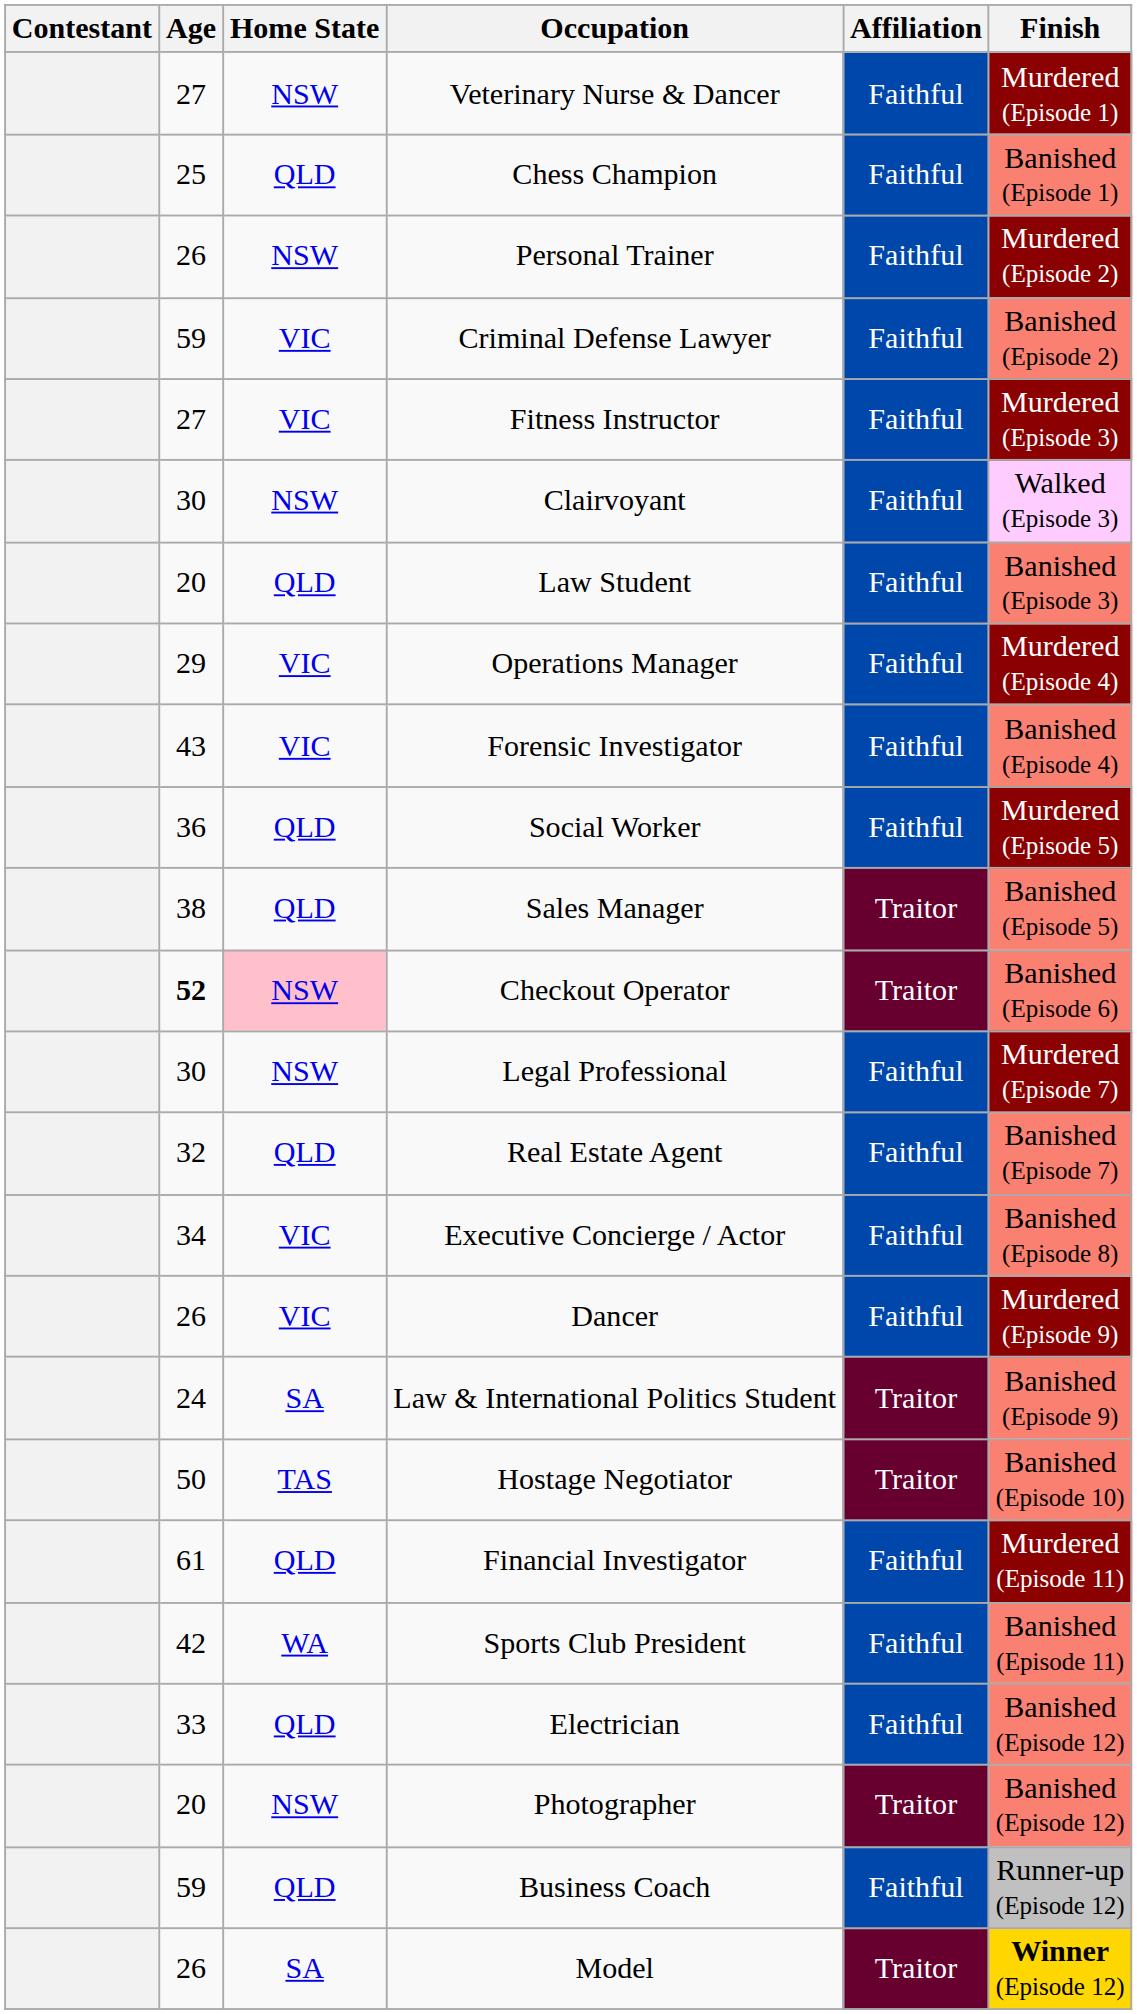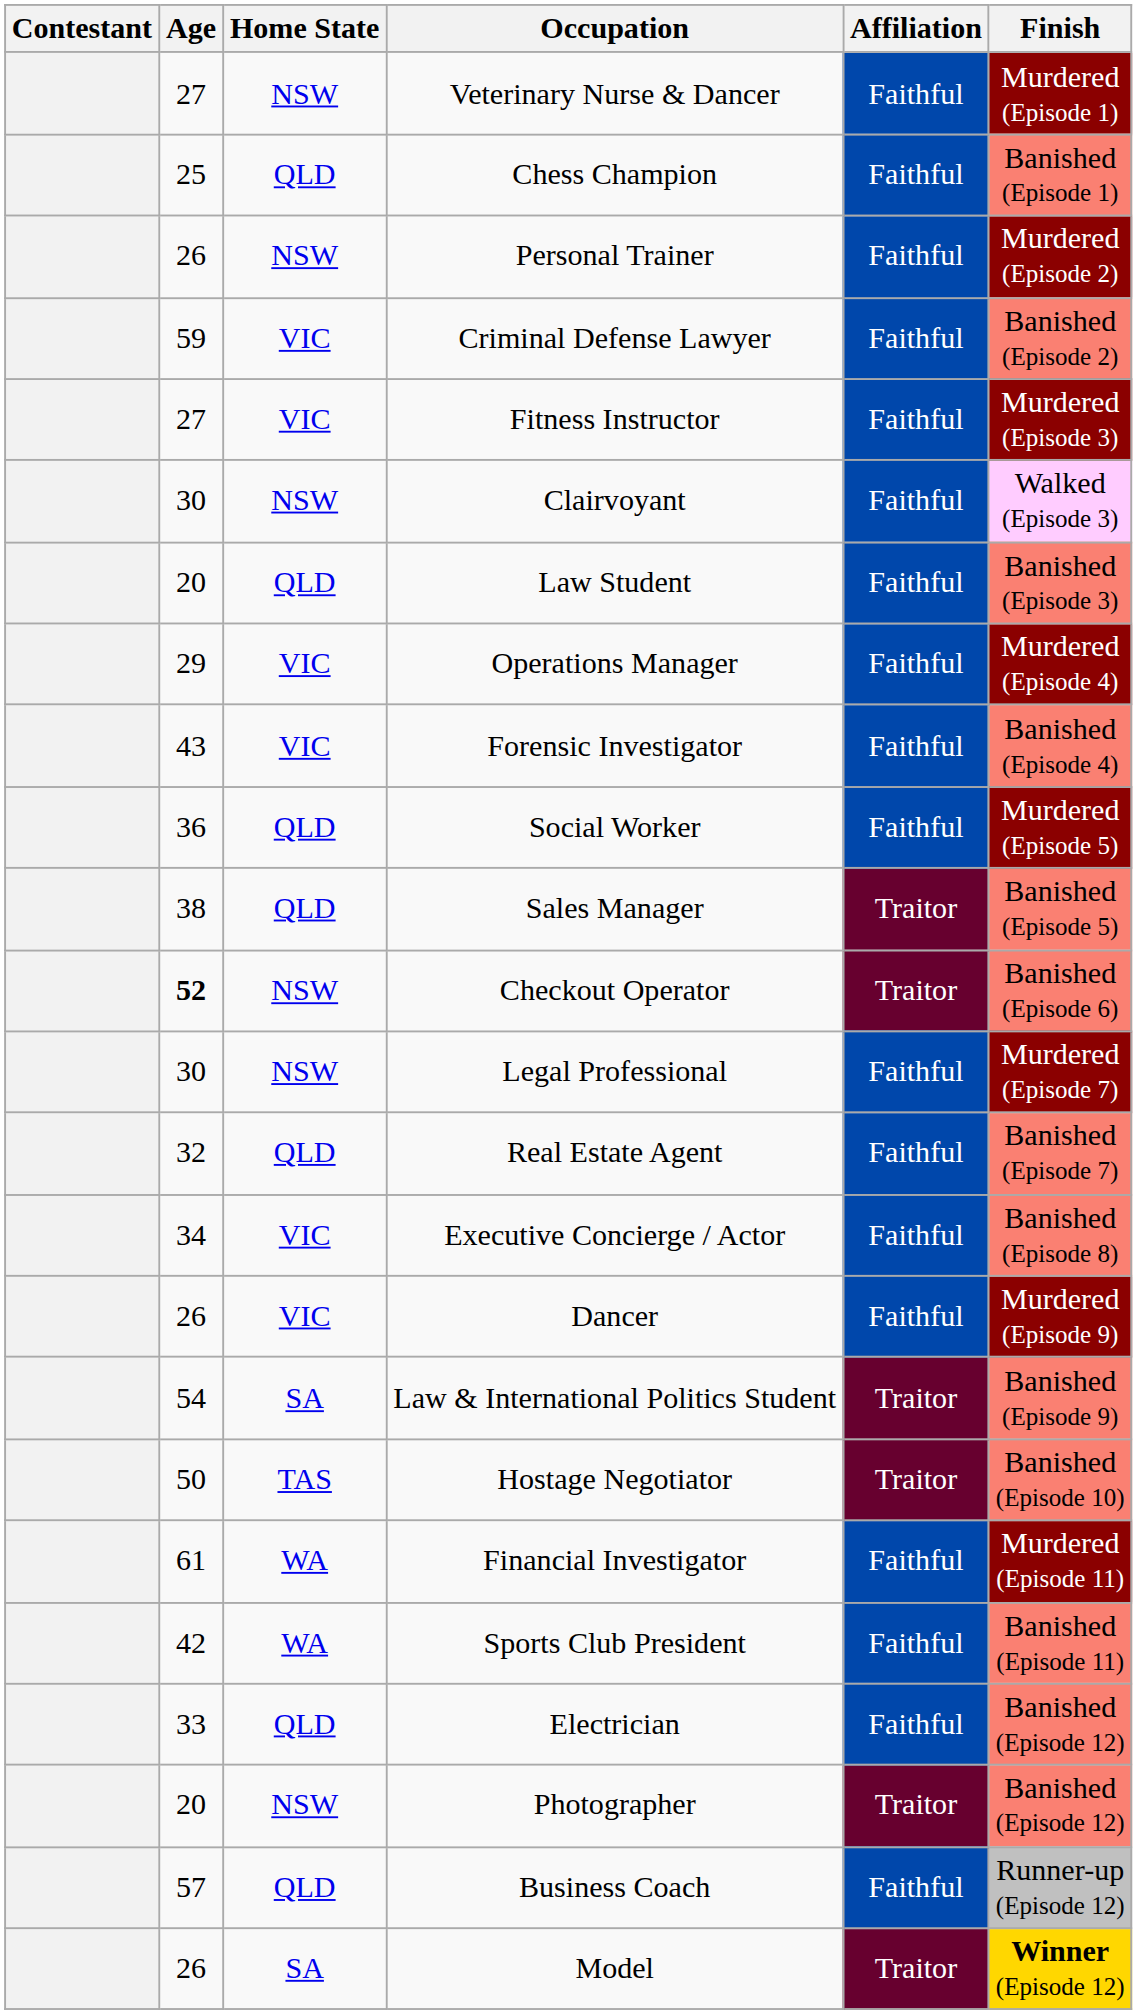 <table class="wikitable sortable" style="margin:auto; text-align:center">
 <tr>
 <th scope="col">Contestant</th>
 <th scope="col">Age</th>
 <th scope="col">Home State</th>
 <th scope="col">Occupation</th>
 <th scope="col">Affiliation</th>
 <th scope="col">Finish</th>
 </tr>
 <tr>
 <th scope="row" style="text-align:left;font-weight:normal"><strong></strong></th>
 <td>27</td>
 <td><a href='#'>NSW</a></td>
 <td>Veterinary Nurse & Dancer</td>
 <td bgcolor="#0047AB" align="center" span style="color:#FFFFFF;">Faithful</td>
 <td style="background:darkred; color:white;">Murdered<br><small>(Episode 1)</small></td>
 </tr>
 <tr>
 <th scope="row" style="text-align:left;font-weight:normal"><strong></strong></th>
 <td>25</td>
 <td><a href='#'>QLD</a></td>
 <td>Chess Champion</td>
 <td bgcolor="#0047AB" align="center" span style="color:#FFFFFF;">Faithful</td>
 <td style="background:salmon; color:black;">Banished<br><small>(Episode 1)</small></td>
 </tr>
 <tr>
 <th scope="row" style="text-align:left;font-weight:normal"><strong></strong></th>
 <td>26</td>
 <td><a href='#'>NSW</a></td>
 <td>Personal Trainer</td>
 <td bgcolor="#0047AB" align="center" span style="color:#FFFFFF;">Faithful</td>
 <td style="background:darkred; color:white;">Murdered<br><small>(Episode 2)</small></td>
 </tr>
 <tr>
 <th scope="row" style="text-align:left;font-weight:normal"><strong></strong></th>
 <td>59</td>
 <td><a href='#'>VIC</a></td>
 <td>Criminal Defense Lawyer</td>
 <td bgcolor="#0047AB" align="center" span style="color:#FFFFFF;">Faithful</td>
 <td style="background:salmon; color:black;">Banished<br><small>(Episode 2)</small></td>
 </tr>
 <tr>
 <th scope="row" style="text-align:left;font-weight:normal"><strong></strong></th>
 <td>27</td>
 <td><a href='#'>VIC</a></td>
 <td>Fitness Instructor</td>
 <td bgcolor="#0047AB" align="center" span style="color:#FFFFFF;">Faithful</td>
 <td style="background:darkred; color:white;">Murdered<br><small>(Episode 3)</small></td>
 </tr>
 <tr>
 <th scope="row" style="text-align:left;font-weight:normal"><strong></strong></th>
 <td>30</td>
 <td><a href='#'>NSW</a></td>
 <td>Clairvoyant</td>
 <td bgcolor="#0047AB" align="center" span style="color:#FFFFFF;">Faithful</td>
 <td style="background:#fcf; color:black;">Walked<br><small>(Episode 3)</small></td>
 </tr>
 <tr>
 <th scope="row" style="text-align:left;font-weight:normal"><strong></strong></th>
 <td>20</td>
 <td><a href='#'>QLD</a></td>
 <td>Law Student</td>
 <td bgcolor="#0047AB" align="center" span style="color:#FFFFFF;">Faithful</td>
 <td style="background:salmon; color:black;">Banished<br><small>(Episode 3)</small></td>
 </tr>
 <tr>
 <th scope="row" style="text-align:left;font-weight:normal"><strong></strong></th>
 <td>29</td>
 <td><a href='#'>VIC</a></td>
 <td>Operations Manager</td>
 <td bgcolor="#0047AB" align="center" span style="color:#FFFFFF;">Faithful</td>
 <td style="background:darkred; color:white;">Murdered<br><small>(Episode 4)</small></td>
 </tr>
 <tr>
 <th scope="row" style="text-align:left;font-weight:normal"><strong></strong></th>
 <td>43</td>
 <td><a href='#'>VIC</a></td>
 <td>Forensic Investigator</td>
 <td bgcolor="#0047AB" align="center" span style="color:#FFFFFF;">Faithful</td>
 <td style="background:salmon; color:black;">Banished<br><small>(Episode 4)</small></td>
 </tr>
 <tr>
 <th scope="row" style="text-align:left;font-weight:normal"><strong></strong></th>
 <td>36</td>
 <td><a href='#'>QLD</a></td>
 <td>Social Worker</td>
 <td bgcolor="#0047AB" align="center" span style="color:#FFFFFF;">Faithful</td>
 <td style="background:darkred; color:white;">Murdered<br><small>(Episode 5)</small></td>
 </tr>
 <tr>
 <th scope="row" style="text-align:left;font-weight:normal"><strong></strong></th>
 <td>38</td>
 <td><a href='#'>QLD</a></td>
 <td>Sales Manager</td>
 <td bgcolor="#67002F" align="center" span style="color:#FFFFFF;">Traitor</td>
 <td style="background:salmon; color:black;">Banished<br><small>(Episode 5)</small></td>
 </tr>
 <tr>
 <th scope="row" style="text-align:left;font-weight:normal"><strong></strong></th>
 <td><strong>52</strong></td>
-<td style="background: pink;"><a href='#'>NSW</a></td>
+<td><a href='#'>NSW</a></td>
 <td>Checkout Operator</td>
 <td bgcolor="#67002F" align="center" span style="color:#FFFFFF;">Traitor</td>
 <td style="background:salmon; color:black;">Banished<br><small>(Episode 6)</small></td>
 </tr>
 <tr>
 <th scope="row" style="text-align:left;font-weight:normal"><strong></strong></th>
 <td>30</td>
 <td><a href='#'>NSW</a></td>
 <td>Legal Professional</td>
 <td bgcolor="#0047AB" align="center" span style="color:#FFFFFF;">Faithful</td>
 <td style="background:darkred; color:white;">Murdered<br><small>(Episode 7)</small></td>
 </tr>
 <tr>
 <th scope="row" style="text-align:left;font-weight:normal"><strong></strong></th>
 <td>32</td>
 <td><a href='#'>QLD</a></td>
 <td>Real Estate Agent</td>
 <td bgcolor="#0047AB" align="center" span style="color:#FFFFFF;">Faithful</td>
 <td style="background:salmon; color:black;">Banished<br><small>(Episode 7)</small></td>
 </tr>
 <tr>
 <th scope="row" style="text-align:left;font-weight:normal"><strong></strong></th>
 <td>34</td>
 <td><a href='#'>VIC</a></td>
 <td>Executive Concierge / Actor</td>
 <td bgcolor="#0047AB" align="center" span style="color:#FFFFFF;">Faithful</td>
 <td style="background:salmon; color:black;">Banished<br><small>(Episode 8)</small></td>
 </tr>
 <tr>
 <th scope="row" style="text-align:left;font-weight:normal"><strong></strong></th>
 <td>26</td>
 <td><a href='#'>VIC</a></td>
 <td>Dancer</td>
 <td bgcolor="#0047AB" align="center" span style="color:#FFFFFF;">Faithful</td>
 <td style="background:darkred; color:white;">Murdered<br><small>(Episode 9)</small></td>
 </tr>
 <tr>
 <th scope="row" style="text-align:left;font-weight:normal"><strong></strong></th>
-<td>24</td>
+<td>54</td>
 <td><a href='#'>SA</a></td>
 <td>Law & International Politics Student</td>
 <td bgcolor="#67002F" align="center" span style="color:#FFFFFF;">Traitor</td>
 <td style="background:salmon; color:black;">Banished<br><small>(Episode 9)</small></td>
 </tr>
 <tr>
 <th scope="row" style="text-align:left;font-weight:normal"><strong></strong></th>
 <td>50</td>
 <td><a href='#'>TAS</a></td>
 <td>Hostage Negotiator</td>
 <td bgcolor="#67002F" align="center" span style="color:#FFFFFF;">Traitor</td>
 <td style="background:salmon; color:black;">Banished<br><small>(Episode 10)</small></td>
 </tr>
 <tr>
 <th scope="row" style="text-align:left;font-weight:normal"><strong></strong></th>
 <td>61</td>
-<td><a href='#'>QLD</a></td>
+<td><a href='#'>WA</a></td>
 <td>Financial Investigator</td>
 <td bgcolor="#0047AB" align="center" span style="color:#FFFFFF;">Faithful</td>
 <td style="background:darkred; color:white;">Murdered<br><small>(Episode 11)</small></td>
 </tr>
 <tr>
 <th scope="row" style="text-align:left;font-weight:normal"><strong></strong></th>
 <td>42</td>
 <td><a href='#'>WA</a></td>
 <td>Sports Club President</td>
 <td bgcolor="#0047AB" align="center" span style="color:#FFFFFF;">Faithful</td>
 <td style="background:salmon; color:black;">Banished<br><small>(Episode 11)</small></td>
 </tr>
 <tr>
 <th scope="row" style="text-align:left;font-weight:normal"><strong></strong></th>
 <td>33</td>
 <td><a href='#'>QLD</a></td>
 <td>Electrician</td>
 <td bgcolor="#0047AB" align="center" span style="color:#FFFFFF;">Faithful</td>
 <td style="background:salmon; color:black;">Banished<br><small>(Episode 12)</small></td>
 </tr>
 <tr>
 <th scope="row" style="text-align:left;font-weight:normal"><strong></strong></th>
 <td>20</td>
 <td><a href='#'>NSW</a></td>
 <td>Photographer</td>
 <td bgcolor="#67002F" style="color:#FFFFFF;">Traitor </td>
 <td style="background:salmon; color:black;">Banished<br><small>(Episode 12)</small></td>
 </tr>
 <tr>
 <th scope="row" style="text-align:left;font-weight:normal"><strong></strong></th>
-<td>59</td>
+<td>57</td>
 <td><a href='#'>QLD</a></td>
 <td>Business Coach</td>
 <td bgcolor="#0047AB" align="center" span style="color:#FFFFFF;">Faithful</td>
 <td bgcolor="silver">Runner-up<br><small>(Episode 12)</small></td>
 </tr>
 <tr>
 <th scope="row" style="text-align:left;font-weight:normal"><strong></strong></th>
 <td>26</td>
 <td><a href='#'>SA</a></td>
 <td>Model</td>
 <td bgcolor="#67002F" style="color:#FFFFFF;">Traitor</td>
 <td style="background:gold; color:black;"><strong>Winner</strong><br><small>(Episode 12)</small></td>
 </tr>
 </table>
